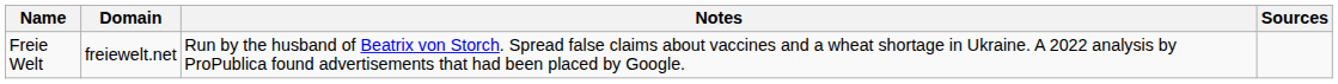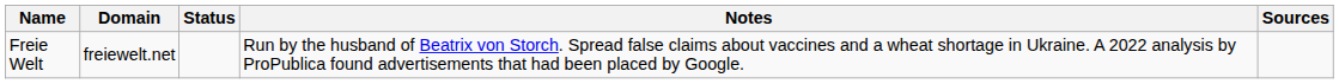 <table class="wikitable sortable mw-collapsible">
 <tr>
 <th>Name</th>
 <th>Domain</th>
+<th>Status</th>
 <th class="sortable">Notes</th>
 <th class="unsortable">Sources</th>
 </tr>
 <tr>
 <td>Freie Welt</td>
 <td>freiewelt.net</td>
+<td></td>
 <td>Run by the husband of <a href='#'>Beatrix von Storch</a>. Spread false claims about vaccines and a wheat shortage in Ukraine. A 2022 analysis by ProPublica found advertisements that had been placed by Google.</td>
 <td></td>
 </tr>
 </table>
